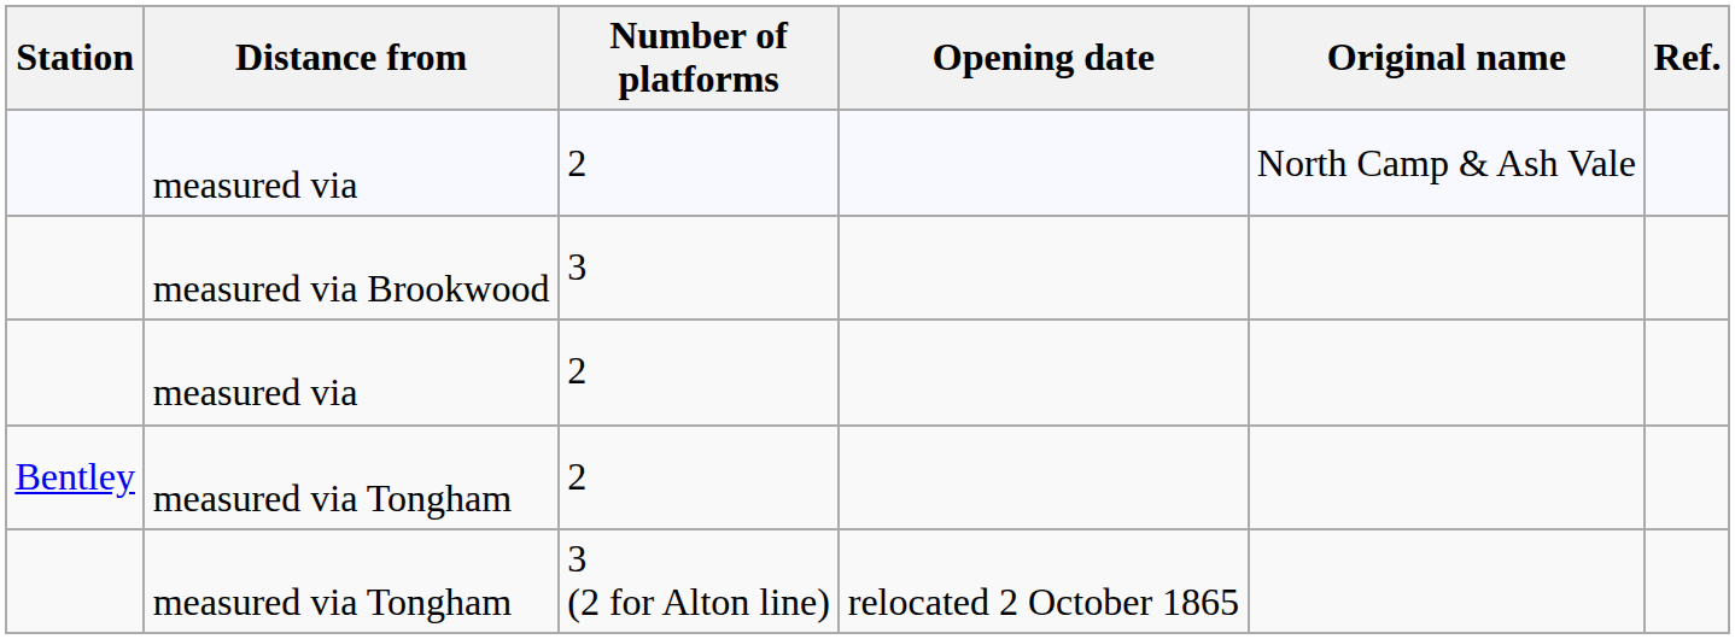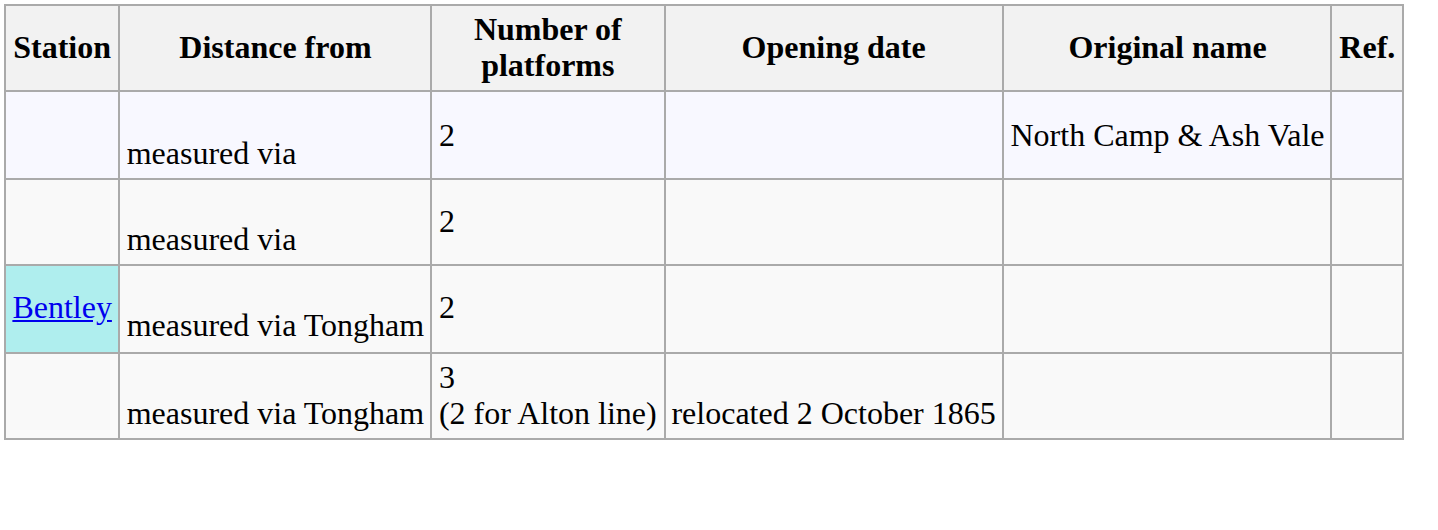 <table class="wikitable sortable collapsible">
 <tr>
 <th scope="col">Station</th>
 <th scope="col">Distance from </th>
 <th scope="col">Number of<br>platforms</th>
 <th scope="col">Opening date</th>
 <th scope="col" class="unsortable">Original name</th>
 <th scope="col" class="unsortable">Ref.</th>
 </tr>
 <tr style="background:#F8F8FF">
 <td></td>
 <td><br>measured via </td>
 <td>2</td>
 <td></td>
 <td>North Camp & Ash Vale</td>
 <td></td>
 </tr>
 <tr>
 <td></td>
-<td><br>measured via Brookwood</td>
-<td>3</td>
-<td></td>
-<td></td>
-<td></td>
-</tr>
-<tr>
-<td></td>
 <td><br>measured via </td>
 <td>2</td>
 <td></td>
 <td></td>
 <td></td>
 </tr>
 <tr>
-<td><a href='#'>Bentley</a></td>
+<td style="background: paleturquoise;"><a href='#'>Bentley</a></td>
 <td><br>measured via Tongham</td>
 <td>2</td>
 <td></td>
 <td></td>
 <td></td>
 </tr>
 <tr>
 <td></td>
 <td><br>measured via Tongham</td>
 <td>3<br>(2 for Alton line)</td>
 <td><br>relocated 2 October 1865</td>
 <td></td>
 <td></td>
 </tr>
 </table>
